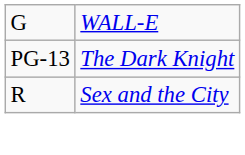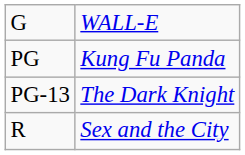 <table class="wikitable sortable" style="margin:auto; margin:auto;">
 <tr>
 <td>G</td>
 <td><em><a href='#'>WALL-E</a></em></td>
+</tr>
+<tr>
+<td>PG</td>
+<td><em><a href='#'>Kung Fu Panda</a></em></td>
 </tr>
 <tr>
 <td>PG-13</td>
 <td><em><a href='#'>The Dark Knight</a></em></td>
 </tr>
 <tr>
 <td>R</td>
 <td><em><a href='#'>Sex and the City</a></em></td>
 </tr>
 </table>
